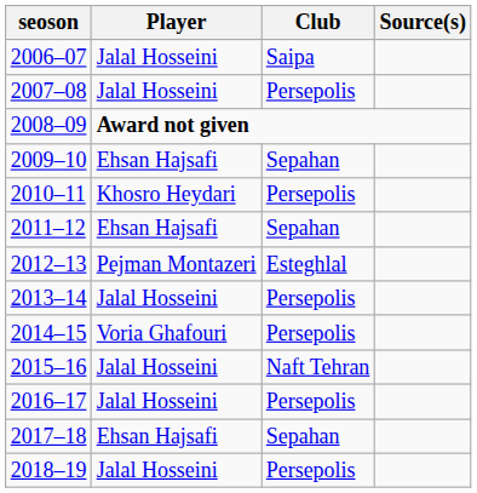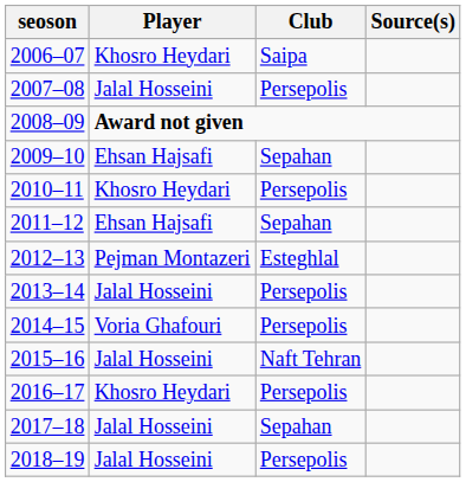 <table class="wikitable">
 <tr>
 <th>seoson</th>
 <th>Player</th>
 <th>Club</th>
 <th>Source(s)</th>
 </tr>
 <tr>
 <td><a href='#'>2006–07</a></td>
-<td> <a href='#'>Jalal Hosseini</a></td>
+<td> <a href='#'>Khosro Heydari</a></td>
 <td><a href='#'>Saipa</a></td>
 <td></td>
 </tr>
 <tr>
 <td><a href='#'>2007–08</a></td>
 <td> <a href='#'>Jalal Hosseini</a></td>
 <td><a href='#'>Persepolis</a></td>
 <td></td>
 </tr>
 <tr>
 <td><a href='#'>2008–09</a></td>
 <td colspan="3"><strong>Award not given</strong></td>
 </tr>
 <tr>
 <td><a href='#'>2009–10</a></td>
 <td> <a href='#'>Ehsan Hajsafi</a></td>
 <td><a href='#'>Sepahan</a></td>
 <td></td>
 </tr>
 <tr>
 <td><a href='#'>2010–11</a></td>
 <td> <a href='#'>Khosro Heydari</a></td>
 <td><a href='#'>Persepolis</a></td>
 <td></td>
 </tr>
 <tr>
 <td><a href='#'>2011–12</a></td>
 <td> <a href='#'>Ehsan Hajsafi</a></td>
 <td><a href='#'>Sepahan</a></td>
 <td></td>
 </tr>
 <tr>
 <td><a href='#'>2012–13</a></td>
 <td> <a href='#'>Pejman Montazeri</a></td>
 <td><a href='#'>Esteghlal</a></td>
 <td></td>
 </tr>
 <tr>
 <td><a href='#'>2013–14</a></td>
 <td> <a href='#'>Jalal Hosseini</a></td>
 <td><a href='#'>Persepolis</a></td>
 <td></td>
 </tr>
 <tr>
 <td><a href='#'>2014–15</a></td>
 <td> <a href='#'>Voria Ghafouri</a></td>
 <td><a href='#'>Persepolis</a></td>
 <td></td>
 </tr>
 <tr>
 <td><a href='#'>2015–16</a></td>
 <td> <a href='#'>Jalal Hosseini</a></td>
 <td><a href='#'>Naft Tehran</a></td>
 <td></td>
 </tr>
 <tr>
 <td><a href='#'>2016–17</a></td>
-<td> <a href='#'>Jalal Hosseini</a></td>
+<td> <a href='#'>Khosro Heydari</a></td>
 <td><a href='#'>Persepolis</a></td>
 <td></td>
 </tr>
 <tr>
 <td><a href='#'>2017–18</a></td>
-<td> <a href='#'>Ehsan Hajsafi</a></td>
+<td> <a href='#'>Jalal Hosseini</a></td>
 <td><a href='#'>Sepahan</a></td>
 <td></td>
 </tr>
 <tr>
 <td><a href='#'>2018–19</a></td>
 <td> <a href='#'>Jalal Hosseini</a></td>
 <td><a href='#'>Persepolis</a></td>
 <td></td>
 </tr>
 </table>
